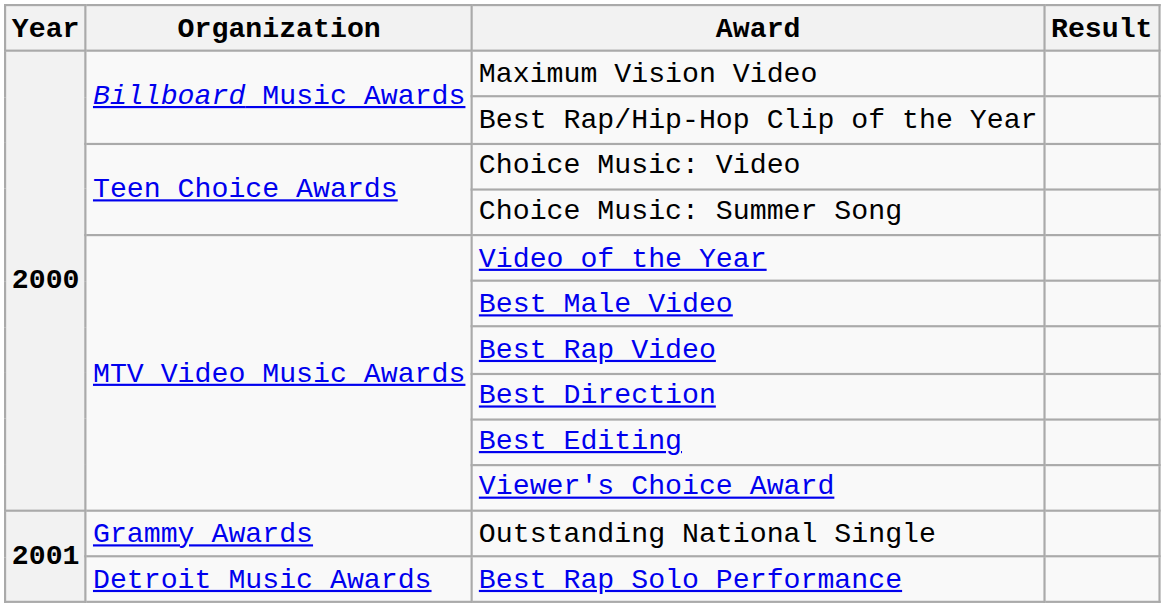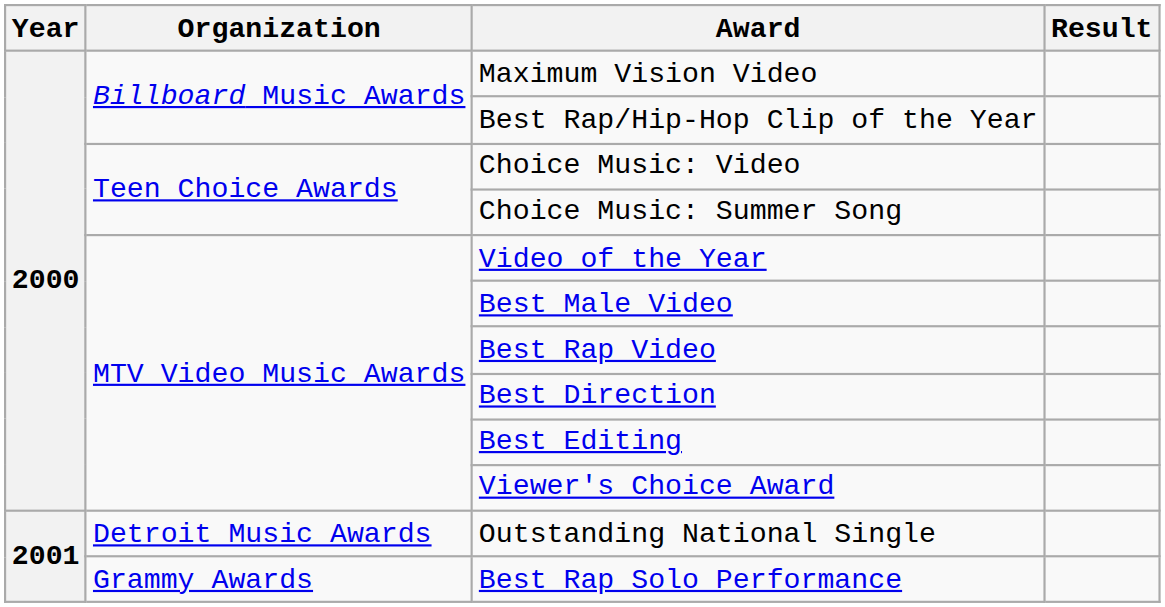 <table class="wikitable">
 <tr>
 <th scope="col">Year</th>
 <th scope="col">Organization</th>
 <th scope="col">Award</th>
 <th scope="col">Result</th>
 </tr>
 <tr>
 <th scope="row" rowspan="10">2000</th>
 <td rowspan="2"><a href='#'><em>Billboard</em> Music Awards</a></td>
 <td>Maximum Vision Video</td>
 <td></td>
 </tr>
 <tr>
 <td>Best Rap/Hip-Hop Clip of the Year</td>
 <td></td>
 </tr>
 <tr>
 <td rowspan="2"><a href='#'>Teen Choice Awards</a></td>
 <td>Choice Music: Video</td>
 <td></td>
 </tr>
 <tr>
 <td>Choice Music: Summer Song</td>
 <td></td>
 </tr>
 <tr>
 <td rowspan="6"><a href='#'>MTV Video Music Awards</a></td>
 <td><a href='#'>Video of the Year</a></td>
 <td></td>
 </tr>
 <tr>
 <td><a href='#'>Best Male Video</a></td>
 <td></td>
 </tr>
 <tr>
 <td><a href='#'>Best Rap Video</a></td>
 <td></td>
 </tr>
 <tr>
 <td><a href='#'>Best Direction</a></td>
 <td></td>
 </tr>
 <tr>
 <td><a href='#'>Best Editing</a></td>
 <td></td>
 </tr>
 <tr>
 <td><a href='#'>Viewer's Choice Award</a></td>
 <td></td>
 </tr>
 <tr>
 <th scope="row" rowspan="2">2001</th>
-<td><a href='#'>Grammy Awards</a></td>
+<td><a href='#'>Detroit Music Awards</a></td>
 <td>Outstanding National Single</td>
 <td></td>
 </tr>
 <tr>
-<td><a href='#'>Detroit Music Awards</a></td>
+<td><a href='#'>Grammy Awards</a></td>
 <td><a href='#'>Best Rap Solo Performance</a></td>
 <td></td>
 </tr>
 </table>
